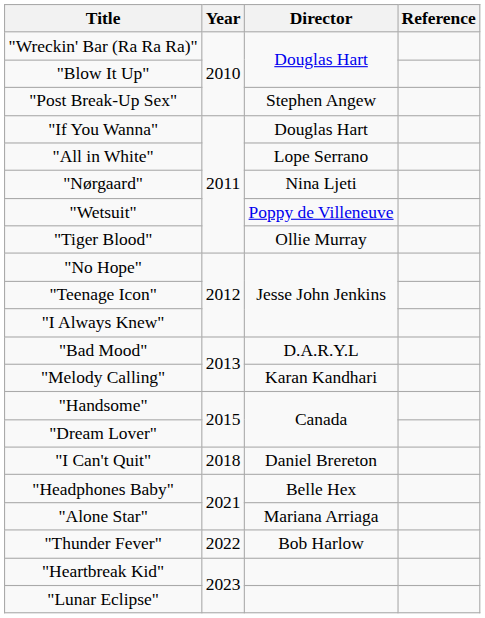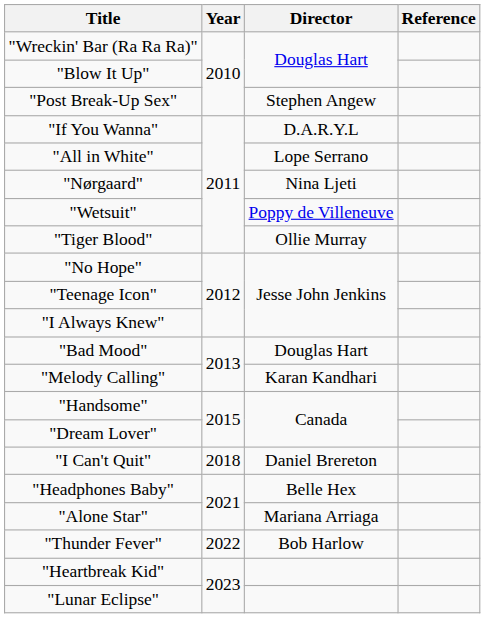 <table class="wikitable" style="text-align:center;">
 <tr>
 <th scope="col">Title</th>
 <th scope="col">Year</th>
 <th scope="col">Director</th>
 <th scope="col">Reference</th>
 </tr>
 <tr>
 <td>"Wreckin' Bar (Ra Ra Ra)"</td>
 <td rowspan="3">2010</td>
 <td rowspan="2"><a href='#'>Douglas Hart</a></td>
 <td></td>
 </tr>
 <tr>
 <td>"Blow It Up"</td>
 <td></td>
 </tr>
 <tr>
 <td>"Post Break-Up Sex"</td>
 <td>Stephen Angew</td>
 <td></td>
 </tr>
 <tr>
 <td>"If You Wanna"</td>
 <td rowspan="5">2011</td>
-<td>Douglas Hart</td>
+<td>D.A.R.Y.L</td>
 <td></td>
 </tr>
 <tr>
 <td>"All in White"</td>
 <td>Lope Serrano</td>
 <td></td>
 </tr>
 <tr>
 <td>"Nørgaard"</td>
 <td rowspan="1">Nina Ljeti</td>
 <td></td>
 </tr>
 <tr>
 <td>"Wetsuit"</td>
 <td><a href='#'>Poppy de Villeneuve</a></td>
 <td></td>
 </tr>
 <tr>
 <td>"Tiger Blood"</td>
 <td>Ollie Murray</td>
 <td></td>
 </tr>
 <tr>
 <td>"No Hope"</td>
 <td rowspan="3">2012</td>
 <td rowspan="3">Jesse John Jenkins</td>
 <td></td>
 </tr>
 <tr>
 <td>"Teenage Icon"</td>
 <td></td>
 </tr>
 <tr>
 <td>"I Always Knew"</td>
 <td></td>
 </tr>
 <tr>
 <td>"Bad Mood"</td>
 <td rowspan="2">2013</td>
-<td>D.A.R.Y.L</td>
+<td>Douglas Hart</td>
 <td></td>
 </tr>
 <tr>
 <td>"Melody Calling"</td>
 <td>Karan Kandhari</td>
 <td></td>
 </tr>
 <tr>
 <td>"Handsome"</td>
 <td rowspan="2">2015</td>
 <td rowspan="2">Canada</td>
 <td></td>
 </tr>
 <tr>
 <td>"Dream Lover"</td>
 <td></td>
 </tr>
 <tr>
 <td>"I Can't Quit"</td>
 <td rowspan="1">2018</td>
 <td rowspan="1">Daniel Brereton</td>
 <td></td>
 </tr>
 <tr>
 <td>"Headphones Baby"</td>
 <td rowspan="2">2021</td>
 <td rowspan="1">Belle Hex</td>
 <td></td>
 </tr>
 <tr>
 <td>"Alone Star"</td>
 <td>Mariana Arriaga</td>
 <td></td>
 </tr>
 <tr>
 <td>"Thunder Fever"</td>
 <td rowspan="1">2022</td>
 <td>Bob Harlow</td>
 <td></td>
 </tr>
 <tr>
 <td>"Heartbreak Kid"</td>
 <td rowspan="2">2023</td>
 <td></td>
 <td></td>
 </tr>
 <tr>
 <td>"Lunar Eclipse"</td>
 <td></td>
 <td></td>
 </tr>
 </table>
